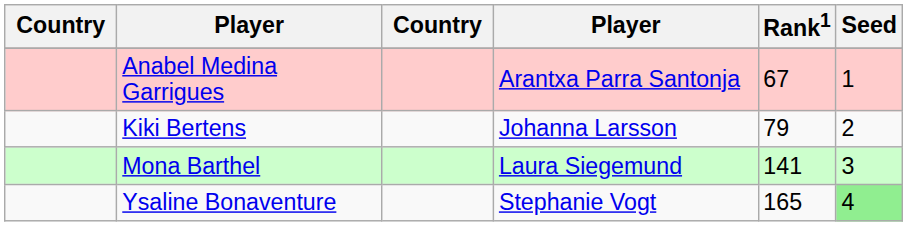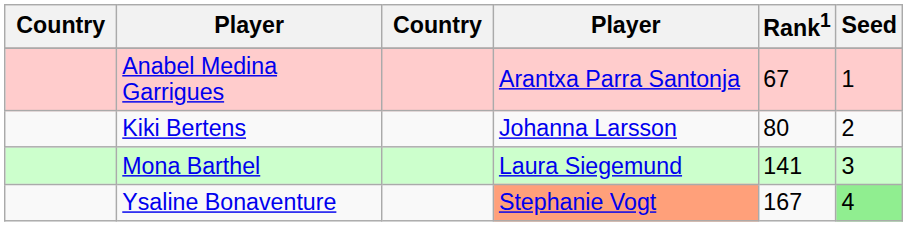 <table class="sortable wikitable">
 <tr>
 <th width="70">Country</th>
 <th width="175">Player</th>
 <th width="70">Country</th>
 <th width="175">Player</th>
 <th>Rank<sup>1</sup></th>
 <th>Seed</th>
 </tr>
 <tr style="background:#cfc;">
 </tr>
 <tr style="background:#fcc;">
 <td></td>
 <td><a href='#'>Anabel Medina Garrigues</a></td>
 <td></td>
 <td><a href='#'>Arantxa Parra Santonja</a></td>
 <td>67</td>
 <td>1</td>
 </tr>
 <tr>
 <td></td>
 <td><a href='#'>Kiki Bertens</a></td>
 <td></td>
 <td><a href='#'>Johanna Larsson</a></td>
-<td>79</td>
+<td>80</td>
 <td>2</td>
 </tr>
 <tr style="background:#cfc;">
 <td></td>
 <td><a href='#'>Mona Barthel</a></td>
 <td></td>
 <td><a href='#'>Laura Siegemund</a></td>
 <td>141</td>
 <td>3</td>
 </tr>
 <tr>
 <td></td>
 <td><a href='#'>Ysaline Bonaventure</a></td>
 <td></td>
-<td><a href='#'>Stephanie Vogt</a></td>
-<td>165</td>
+<td style="background: lightsalmon;"><a href='#'>Stephanie Vogt</a></td>
+<td>167</td>
 <td style="background: lightgreen;">4</td>
 </tr>
 </table>
